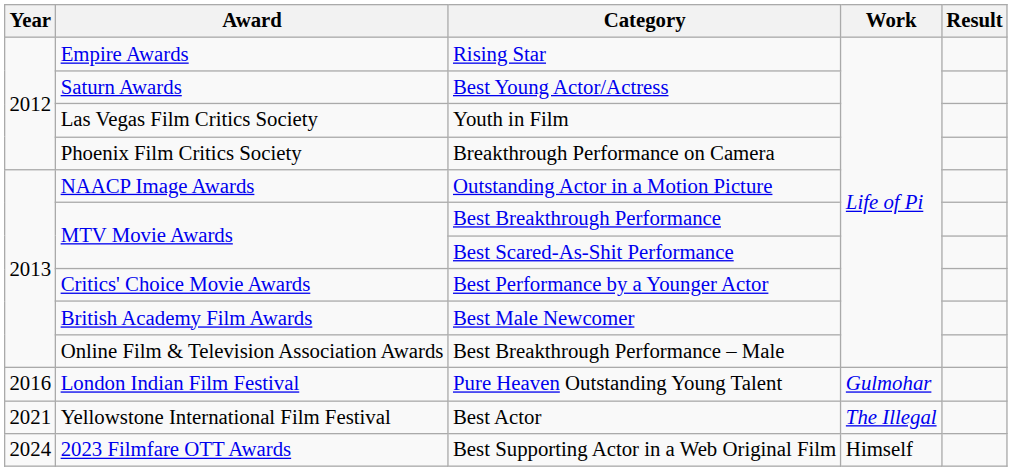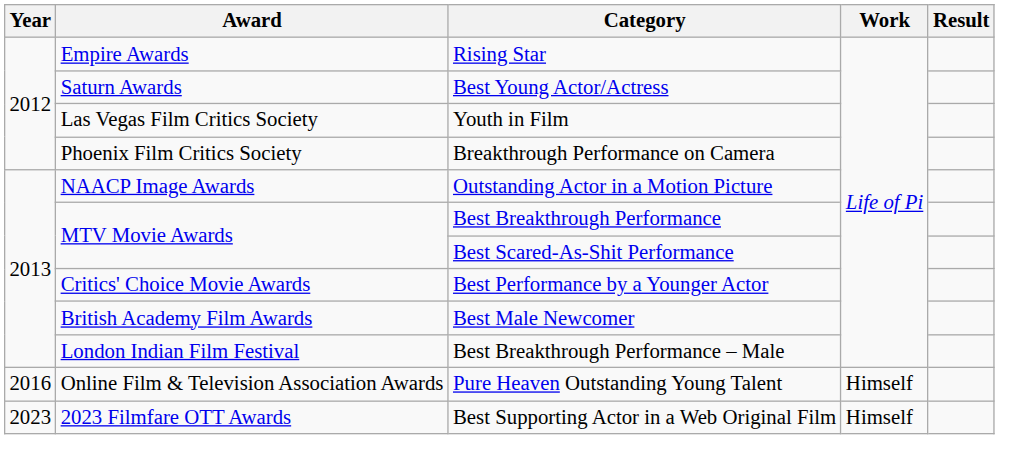 <table class="wikitable sortable">
 <tr>
 <th>Year</th>
 <th>Award</th>
 <th>Category</th>
 <th>Work</th>
 <th>Result</th>
 </tr>
 <tr>
 <td rowspan="4">2012</td>
 <td><a href='#'>Empire Awards</a></td>
 <td><a href='#'>Rising Star</a></td>
 <td rowspan="10"><em><a href='#'>Life of Pi</a></em></td>
 <td></td>
 </tr>
 <tr>
 <td><a href='#'>Saturn Awards</a></td>
 <td><a href='#'>Best Young Actor/Actress</a></td>
 <td></td>
 </tr>
 <tr>
 <td>Las Vegas Film Critics Society</td>
 <td>Youth in Film</td>
 <td></td>
 </tr>
 <tr>
 <td>Phoenix Film Critics Society</td>
 <td>Breakthrough Performance on Camera</td>
 <td></td>
 </tr>
 <tr>
 <td rowspan="6">2013</td>
 <td><a href='#'>NAACP Image Awards</a></td>
 <td><a href='#'>Outstanding Actor in a Motion Picture</a></td>
 <td></td>
 </tr>
 <tr>
 <td rowspan="2"><a href='#'>MTV Movie Awards</a></td>
 <td><a href='#'>Best Breakthrough Performance</a></td>
 <td></td>
 </tr>
 <tr>
 <td><a href='#'>Best Scared-As-Shit Performance</a></td>
 <td></td>
 </tr>
 <tr>
 <td><a href='#'>Critics' Choice Movie Awards</a></td>
 <td><a href='#'>Best Performance by a Younger Actor</a></td>
 <td></td>
 </tr>
 <tr>
 <td><a href='#'>British Academy Film Awards</a></td>
 <td><a href='#'>Best Male Newcomer</a></td>
 <td></td>
 </tr>
 <tr>
-<td>Online Film & Television Association Awards</td>
+<td><a href='#'>London Indian Film Festival</a></td>
 <td>Best Breakthrough Performance – Male</td>
 <td></td>
 </tr>
 <tr>
 <td>2016</td>
-<td><a href='#'>London Indian Film Festival</a></td>
+<td>Online Film & Television Association Awards</td>
 <td><a href='#'>Pure Heaven</a> Outstanding Young Talent </td>
-<td><em><a href='#'>Gulmohar</a></em></td>
+<td>Himself</td>
 <td></td>
 </tr>
 <tr>
-<td rowspan="1">2021</td>
-<td>Yellowstone International Film Festival</td>
-<td>Best Actor</td>
-<td><em><a href='#'>The Illegal</a></em></td>
-<td></td>
-</tr>
-<tr>
-<td>2024</td>
+<td>2023</td>
 <td><a href='#'>2023 Filmfare OTT Awards</a></td>
 <td>Best Supporting Actor in a Web Original Film</td>
 <td>Himself</td>
 <td></td>
 </tr>
 </table>
